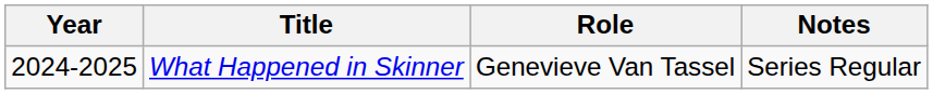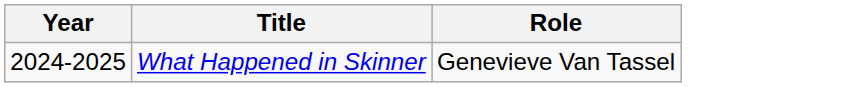 <table class="wikitable sortable">
 <tr>
 <th>Year</th>
 <th>Title</th>
 <th>Role</th>
-<th class="unsortable">Notes</th>
 </tr>
 <tr>
 <td>2024-2025</td>
 <td><a href='#'><em>What Happened in Skinner</em></a></td>
 <td>Genevieve Van Tassel</td>
-<td>Series Regular</td>
 </tr>
 </table>
